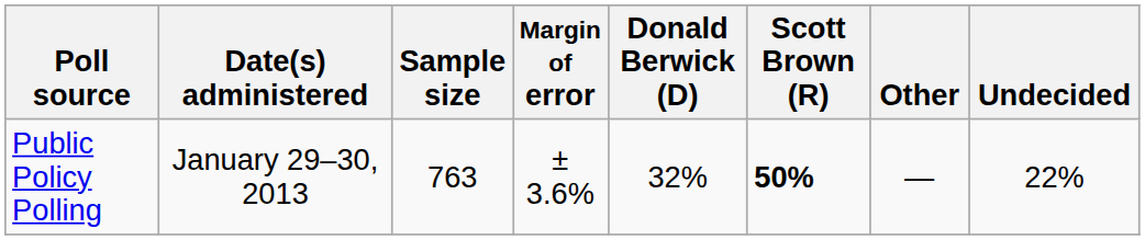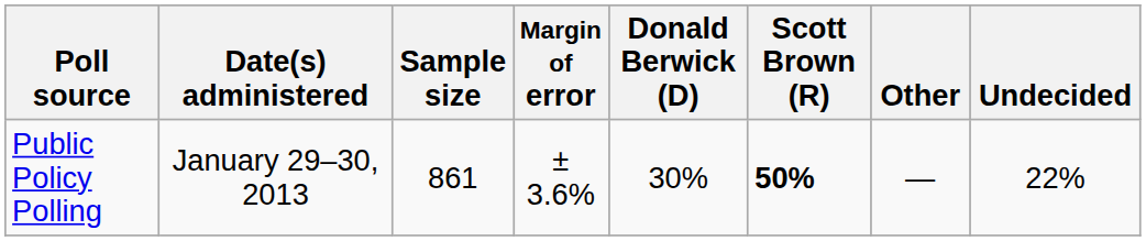 <table class="wikitable">
 <tr valign= bottom>
 <th style="width:160px;">Poll source</th>
 <th style="width:190px;">Date(s)<br>administered</th>
 <th class=small>Sample<br>size</th>
 <th><small>Margin of</small><br>error</th>
 <th style="width:90px;">Donald<br>Berwick (D)</th>
 <th style="width:90px;">Scott<br>Brown (R)</th>
 <th style="width:60px;">Other</th>
 <th style="width:90px;">Undecided</th>
 </tr>
 <tr>
 <td><a href='#'>Public Policy Polling</a></td>
 <td align=center>January 29–30, 2013</td>
-<td align=center>763</td>
+<td align=center>861</td>
 <td align=center>± 3.6%</td>
-<td align=center>32%</td>
+<td align=center>30%</td>
 <td><strong>50%</strong></td>
 <td align=center>—</td>
 <td align=center>22%</td>
 </tr>
 </table>
